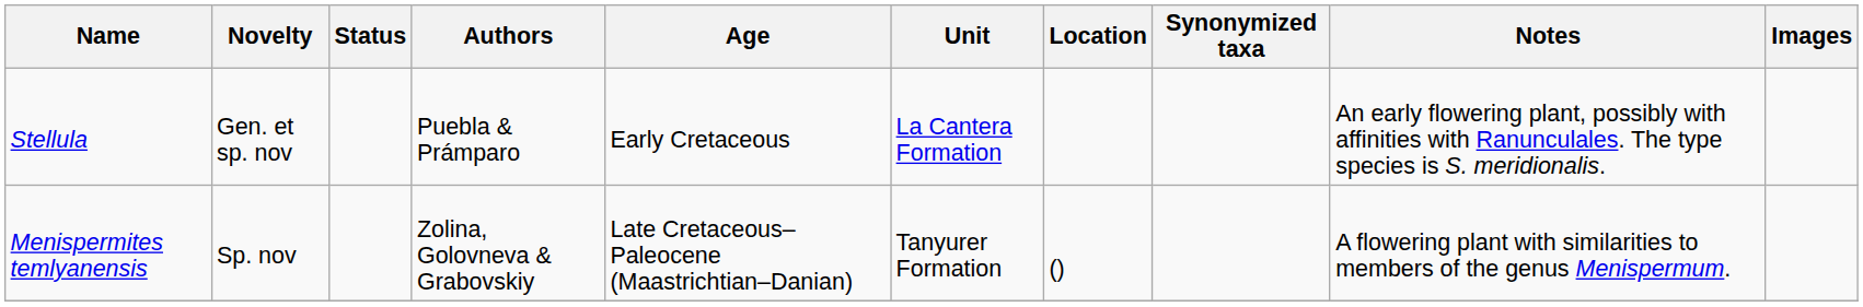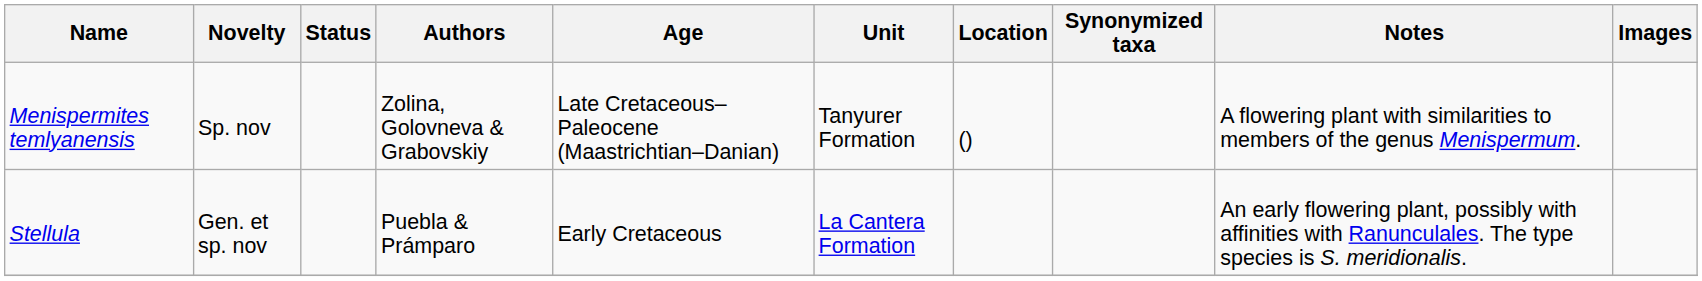 <table class="wikitable sortable" align="center" width="100%">
 <tr>
 <th>Name</th>
 <th>Novelty</th>
 <th>Status</th>
 <th>Authors</th>
 <th>Age</th>
 <th>Unit</th>
 <th>Location</th>
 <th>Synonymized taxa</th>
 <th>Notes</th>
 <th>Images</th>
 </tr>
 <tr>
+<td><br><em><a href='#'>Menispermites temlyanensis</a></em></td>
+<td><br>Sp. nov</td>
+<td></td>
+<td><br>Zolina, Golovneva & Grabovskiy</td>
+<td><br>Late Cretaceous–Paleocene (Maastrichtian–Danian)</td>
+<td><br>Tanyurer Formation</td>
+<td><br><br>()</td>
+<td></td>
+<td><br>A flowering plant with similarities to members of the genus <em><a href='#'>Menispermum</a></em>.</td>
+<td></td>
+</tr>
+<tr>
 <td><br><em><a href='#'>Stellula</a></em></td>
 <td><br>Gen. et sp. nov</td>
 <td></td>
 <td><br>Puebla & Prámparo</td>
 <td><br>Early Cretaceous</td>
 <td><br><a href='#'>La Cantera Formation</a></td>
 <td><br></td>
 <td></td>
 <td><br>An early flowering plant, possibly with affinities with <a href='#'>Ranunculales</a>. The type species is <em>S. meridionalis</em>.</td>
 <td></td>
 </tr>
 <tr>
-<td><br><em><a href='#'>Menispermites temlyanensis</a></em></td>
-<td><br>Sp. nov</td>
-<td></td>
-<td><br>Zolina, Golovneva & Grabovskiy</td>
-<td><br>Late Cretaceous–Paleocene (Maastrichtian–Danian)</td>
-<td><br>Tanyurer Formation</td>
-<td><br><br>()</td>
-<td></td>
-<td><br>A flowering plant with similarities to members of the genus <em><a href='#'>Menispermum</a></em>.</td>
-<td></td>
-</tr>
-<tr>
 </tr>
 </table>
